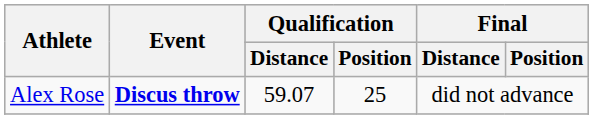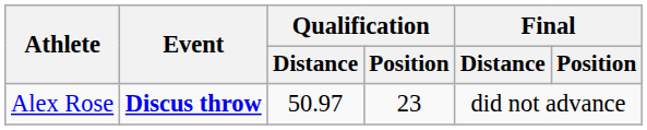 <table class=wikitable style="font-size:90%">
 <tr>
 <th rowspan="2">Athlete</th>
 <th rowspan="2">Event</th>
 <th colspan="2">Qualification</th>
 <th colspan="2">Final</th>
 </tr>
 <tr style="font-size:95%">
 <th>Distance</th>
 <th>Position</th>
 <th>Distance</th>
 <th>Position</th>
 </tr>
 <tr style=text-align:center>
 <td style=text-align:left><a href='#'>Alex Rose</a></td>
 <td style=text-align:left><strong><a href='#'>Discus throw</a></strong></td>
-<td>59.07</td>
-<td>25</td>
+<td>50.97</td>
+<td>23</td>
 <td colspan=2>did not advance</td>
 </tr>
 </table>
